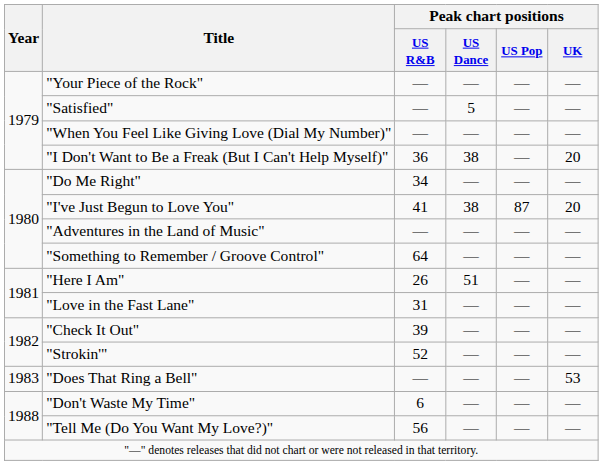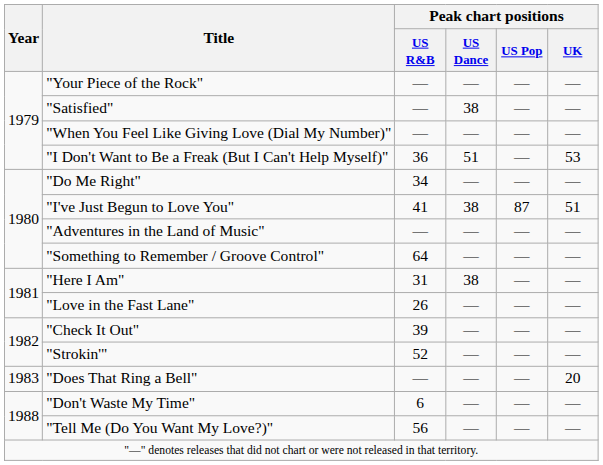 <table class="wikitable">
 <tr>
 <th scope="col" rowspan="2">Year</th>
 <th scope="col" rowspan="2">Title</th>
 <th scope="col" colspan="4">Peak chart positions</th>
 </tr>
 <tr>
 <th style="width:45px;"><small><a href='#'>US R&B</a></small><br></th>
 <th style="width:45px;"><small><a href='#'>US Dance</a></small><br></th>
 <th style="width:45px;"><small><a href='#'>US Pop</a></small><br></th>
 <th style="width:45px;"><small><a href='#'>UK</a></small><br></th>
 </tr>
 <tr>
 <td rowspan="4">1979</td>
 <td>"Your Piece of the Rock"</td>
 <td align=center>―</td>
 <td align=center>—</td>
 <td align=center>—</td>
 <td align=center>—</td>
 </tr>
 <tr>
 <td>"Satisfied"</td>
 <td align=center>—</td>
-<td align=center>5</td>
+<td align=center>38</td>
 <td align=center>—</td>
 <td align=center>—</td>
 </tr>
 <tr>
 <td>"When You Feel Like Giving Love (Dial My Number)"</td>
 <td align=center>—</td>
 <td align=center>―</td>
 <td align=center>―</td>
 <td align=center>—</td>
 </tr>
 <tr>
 <td>"I Don't Want to Be a Freak (But I Can't Help Myself)"</td>
 <td align=center>36</td>
-<td align=center>38</td>
+<td align=center>51</td>
 <td align=center>—</td>
-<td align=center>20</td>
+<td align=center>53</td>
 </tr>
 <tr>
 <td rowspan="4">1980</td>
 <td>"Do Me Right"</td>
 <td align=center>34</td>
 <td align=center>―</td>
 <td align=center>―</td>
 <td align=center>—</td>
 </tr>
 <tr>
 <td>"I've Just Begun to Love You"</td>
 <td align=center>41</td>
 <td align=center>38</td>
 <td align=center>87</td>
-<td align=center>20</td>
+<td align=center>51</td>
 </tr>
 <tr>
 <td>"Adventures in the Land of Music"</td>
 <td align=center>—</td>
 <td align=center>—</td>
 <td align=center>—</td>
 <td align=center>—</td>
 </tr>
 <tr>
 <td>"Something to Remember / Groove Control"</td>
 <td align=center>64</td>
 <td align=center>—</td>
 <td align=center>—</td>
 <td align=center>—</td>
 </tr>
 <tr>
 <td rowspan="2">1981</td>
 <td>"Here I Am"</td>
-<td align=center>26</td>
-<td align=center>51</td>
+<td align=center>31</td>
+<td align=center>38</td>
 <td align=center>―</td>
 <td align=center>—</td>
 </tr>
 <tr>
 <td>"Love in the Fast Lane"</td>
-<td align=center>31</td>
+<td align=center>26</td>
 <td align=center>―</td>
 <td align=center>—</td>
 <td align=center>—</td>
 </tr>
 <tr>
 <td rowspan="2">1982</td>
 <td>"Check It Out"</td>
 <td align=center>39</td>
 <td align=center>―</td>
 <td align=center>—</td>
 <td align=center>—</td>
 </tr>
 <tr>
 <td>"Strokin'"</td>
 <td align=center>52</td>
 <td align=center>―</td>
 <td align=center>―</td>
 <td align=center>—</td>
 </tr>
 <tr>
 <td rowspan="1">1983</td>
 <td>"Does That Ring a Bell"</td>
 <td align=center>―</td>
 <td align=center>―</td>
 <td align=center>—</td>
-<td align=center>53</td>
+<td align=center>20</td>
 </tr>
 <tr>
 <td rowspan="2">1988</td>
 <td>"Don't Waste My Time"</td>
 <td align=center>6</td>
 <td align=center>―</td>
 <td align=center>—</td>
 <td align=center>—</td>
 </tr>
 <tr>
 <td>"Tell Me (Do You Want My Love?)"</td>
 <td align=center>56</td>
 <td align=center>―</td>
 <td align=center>―</td>
 <td align=center>—</td>
 </tr>
 <tr>
 <td colspan="6" style="text-align:center; font-size:9pt;">"—" denotes releases that did not chart or were not released in that territory.</td>
 </tr>
 </table>
